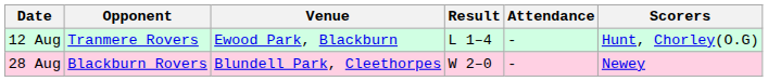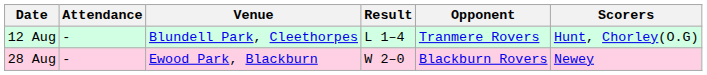 <table class="wikitable">
 <tr>
 <th>Date</th>
-<th>Opponent</th>
+<th>Attendance</th>
 <th>Venue</th>
 <th>Result</th>
-<th>Attendance</th>
+<th>Opponent</th>
 <th>Scorers</th>
 </tr>
 <tr style="background: #d0ffe3;">
 <td>12 Aug</td>
+<td>-</td>
+<td><a href='#'>Blundell Park</a>, <a href='#'>Cleethorpes</a></td>
+<td>L 1–4</td>
 <td><a href='#'>Tranmere Rovers</a></td>
-<td><a href='#'>Ewood Park</a>, <a href='#'>Blackburn</a></td>
-<td>L 1–4</td>
-<td>-</td>
 <td><a href='#'>Hunt</a>, <a href='#'>Chorley</a>(O.G)</td>
 </tr>
 <tr style="background: #ffd0e3;">
 <td>28 Aug</td>
+<td>-</td>
+<td><a href='#'>Ewood Park</a>, <a href='#'>Blackburn</a></td>
+<td>W 2–0</td>
 <td><a href='#'>Blackburn Rovers</a></td>
-<td><a href='#'>Blundell Park</a>, <a href='#'>Cleethorpes</a></td>
-<td>W 2–0</td>
-<td>-</td>
 <td><a href='#'>Newey</a></td>
 </tr>
 </table>
